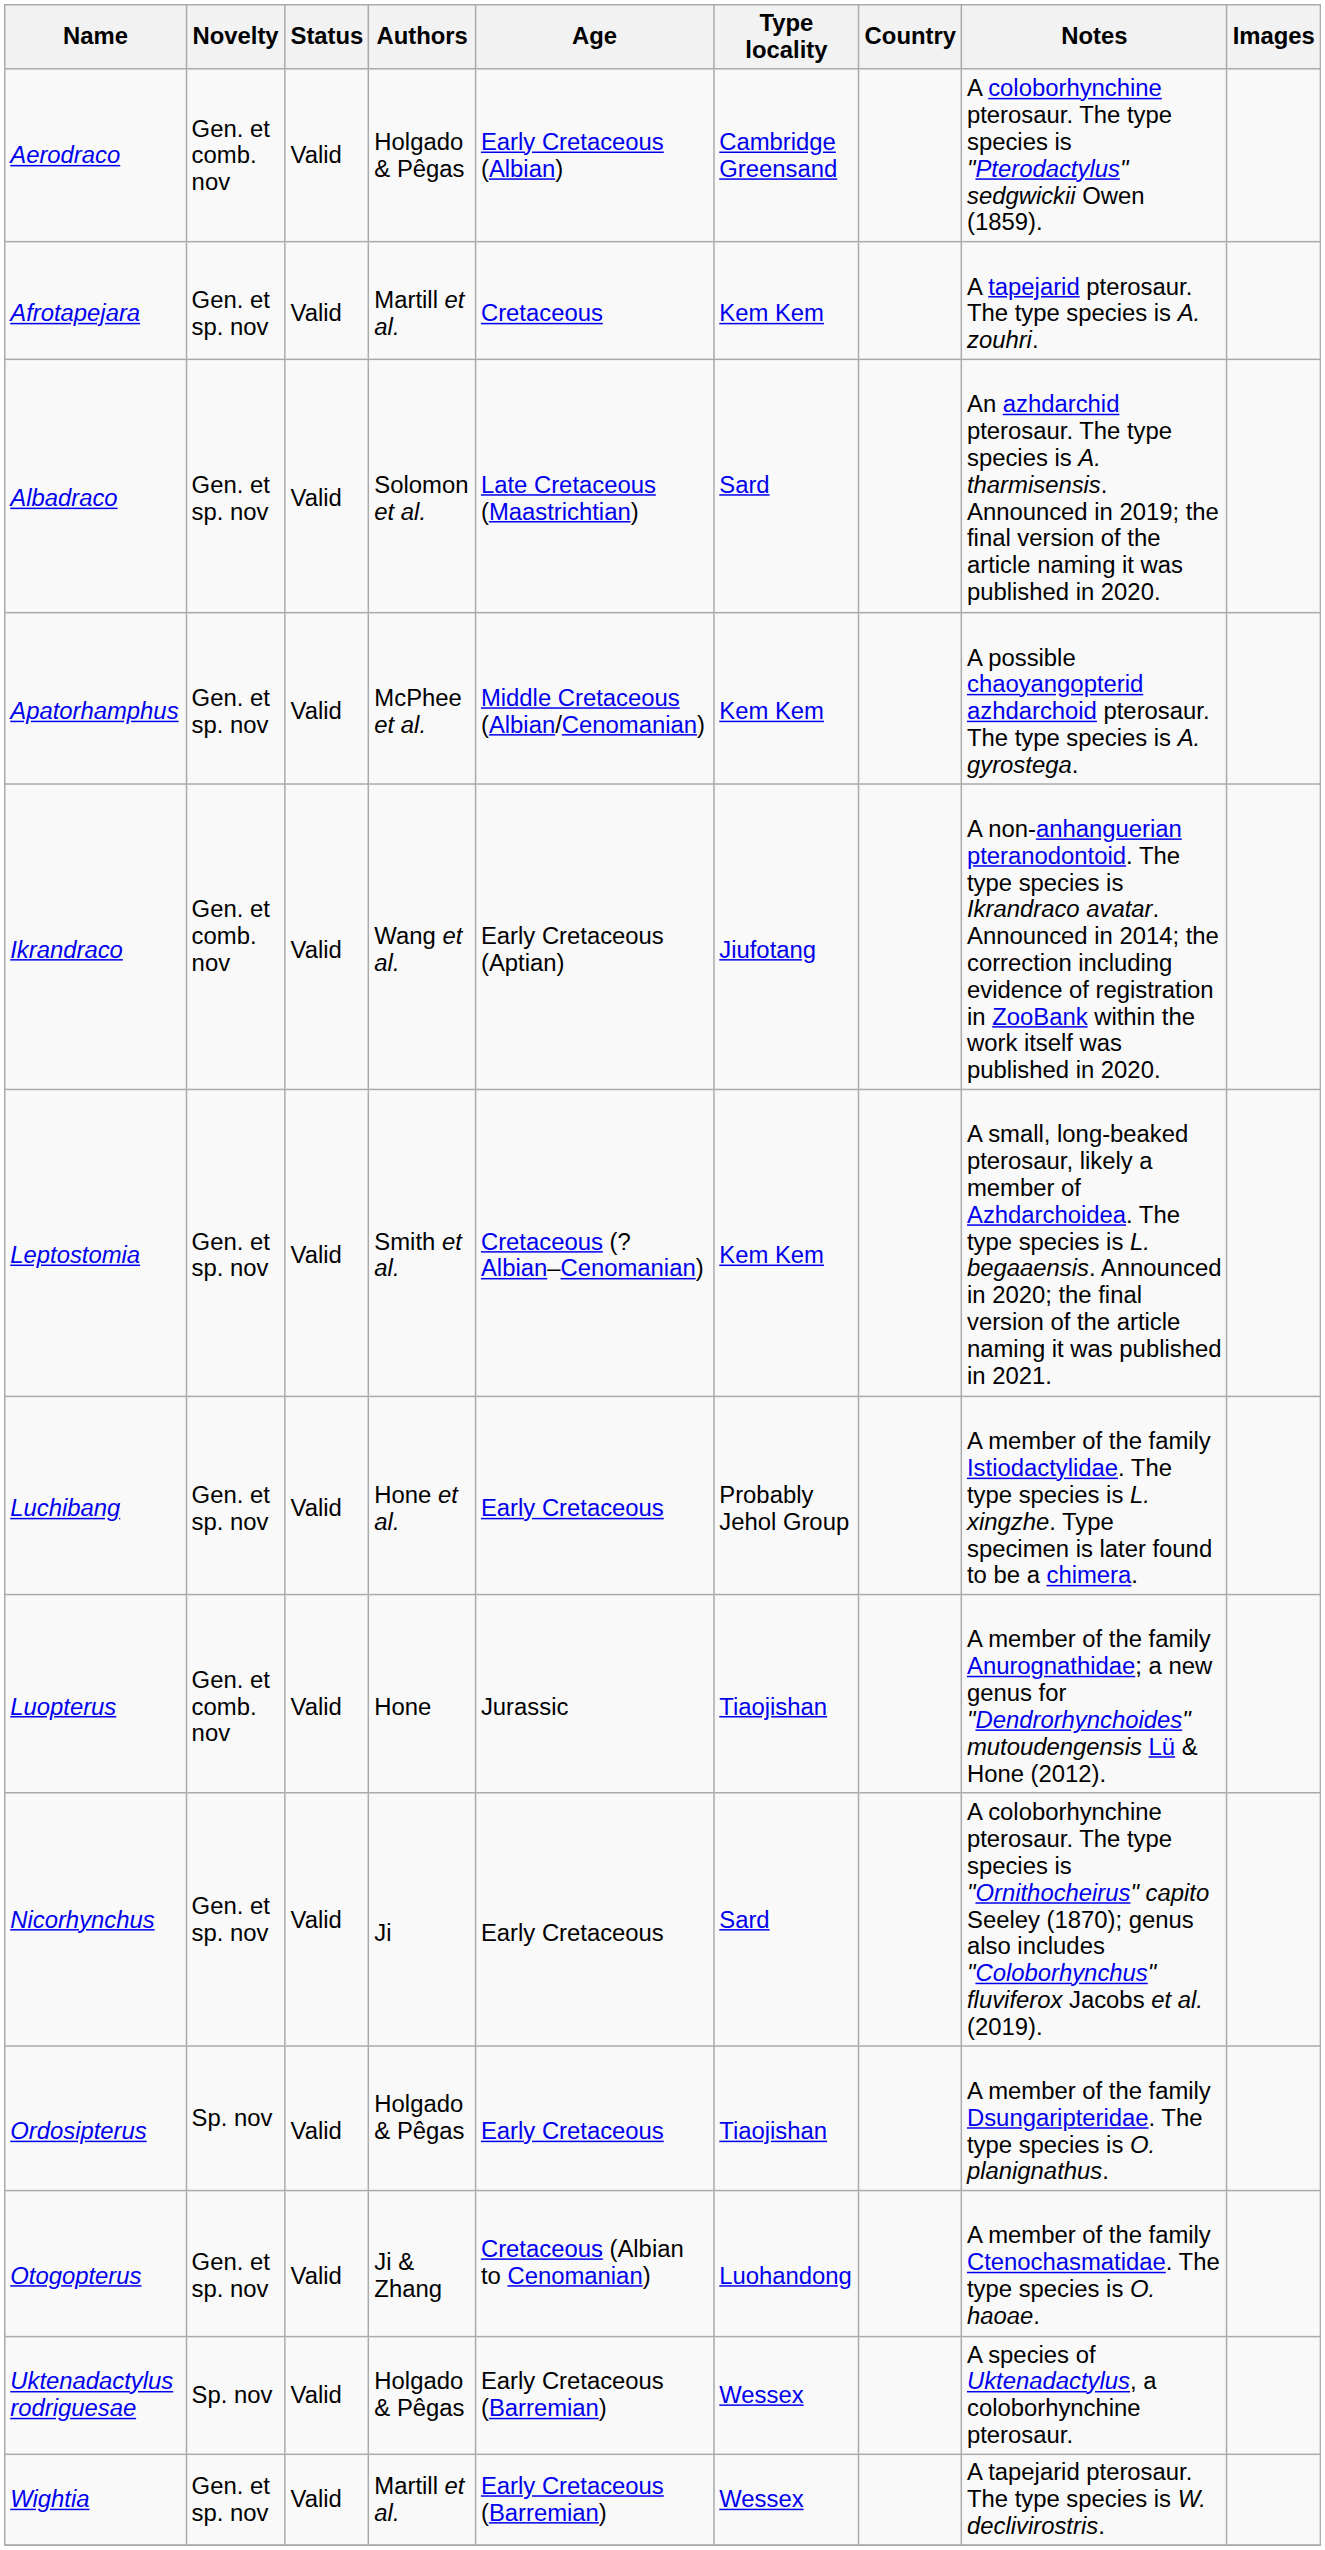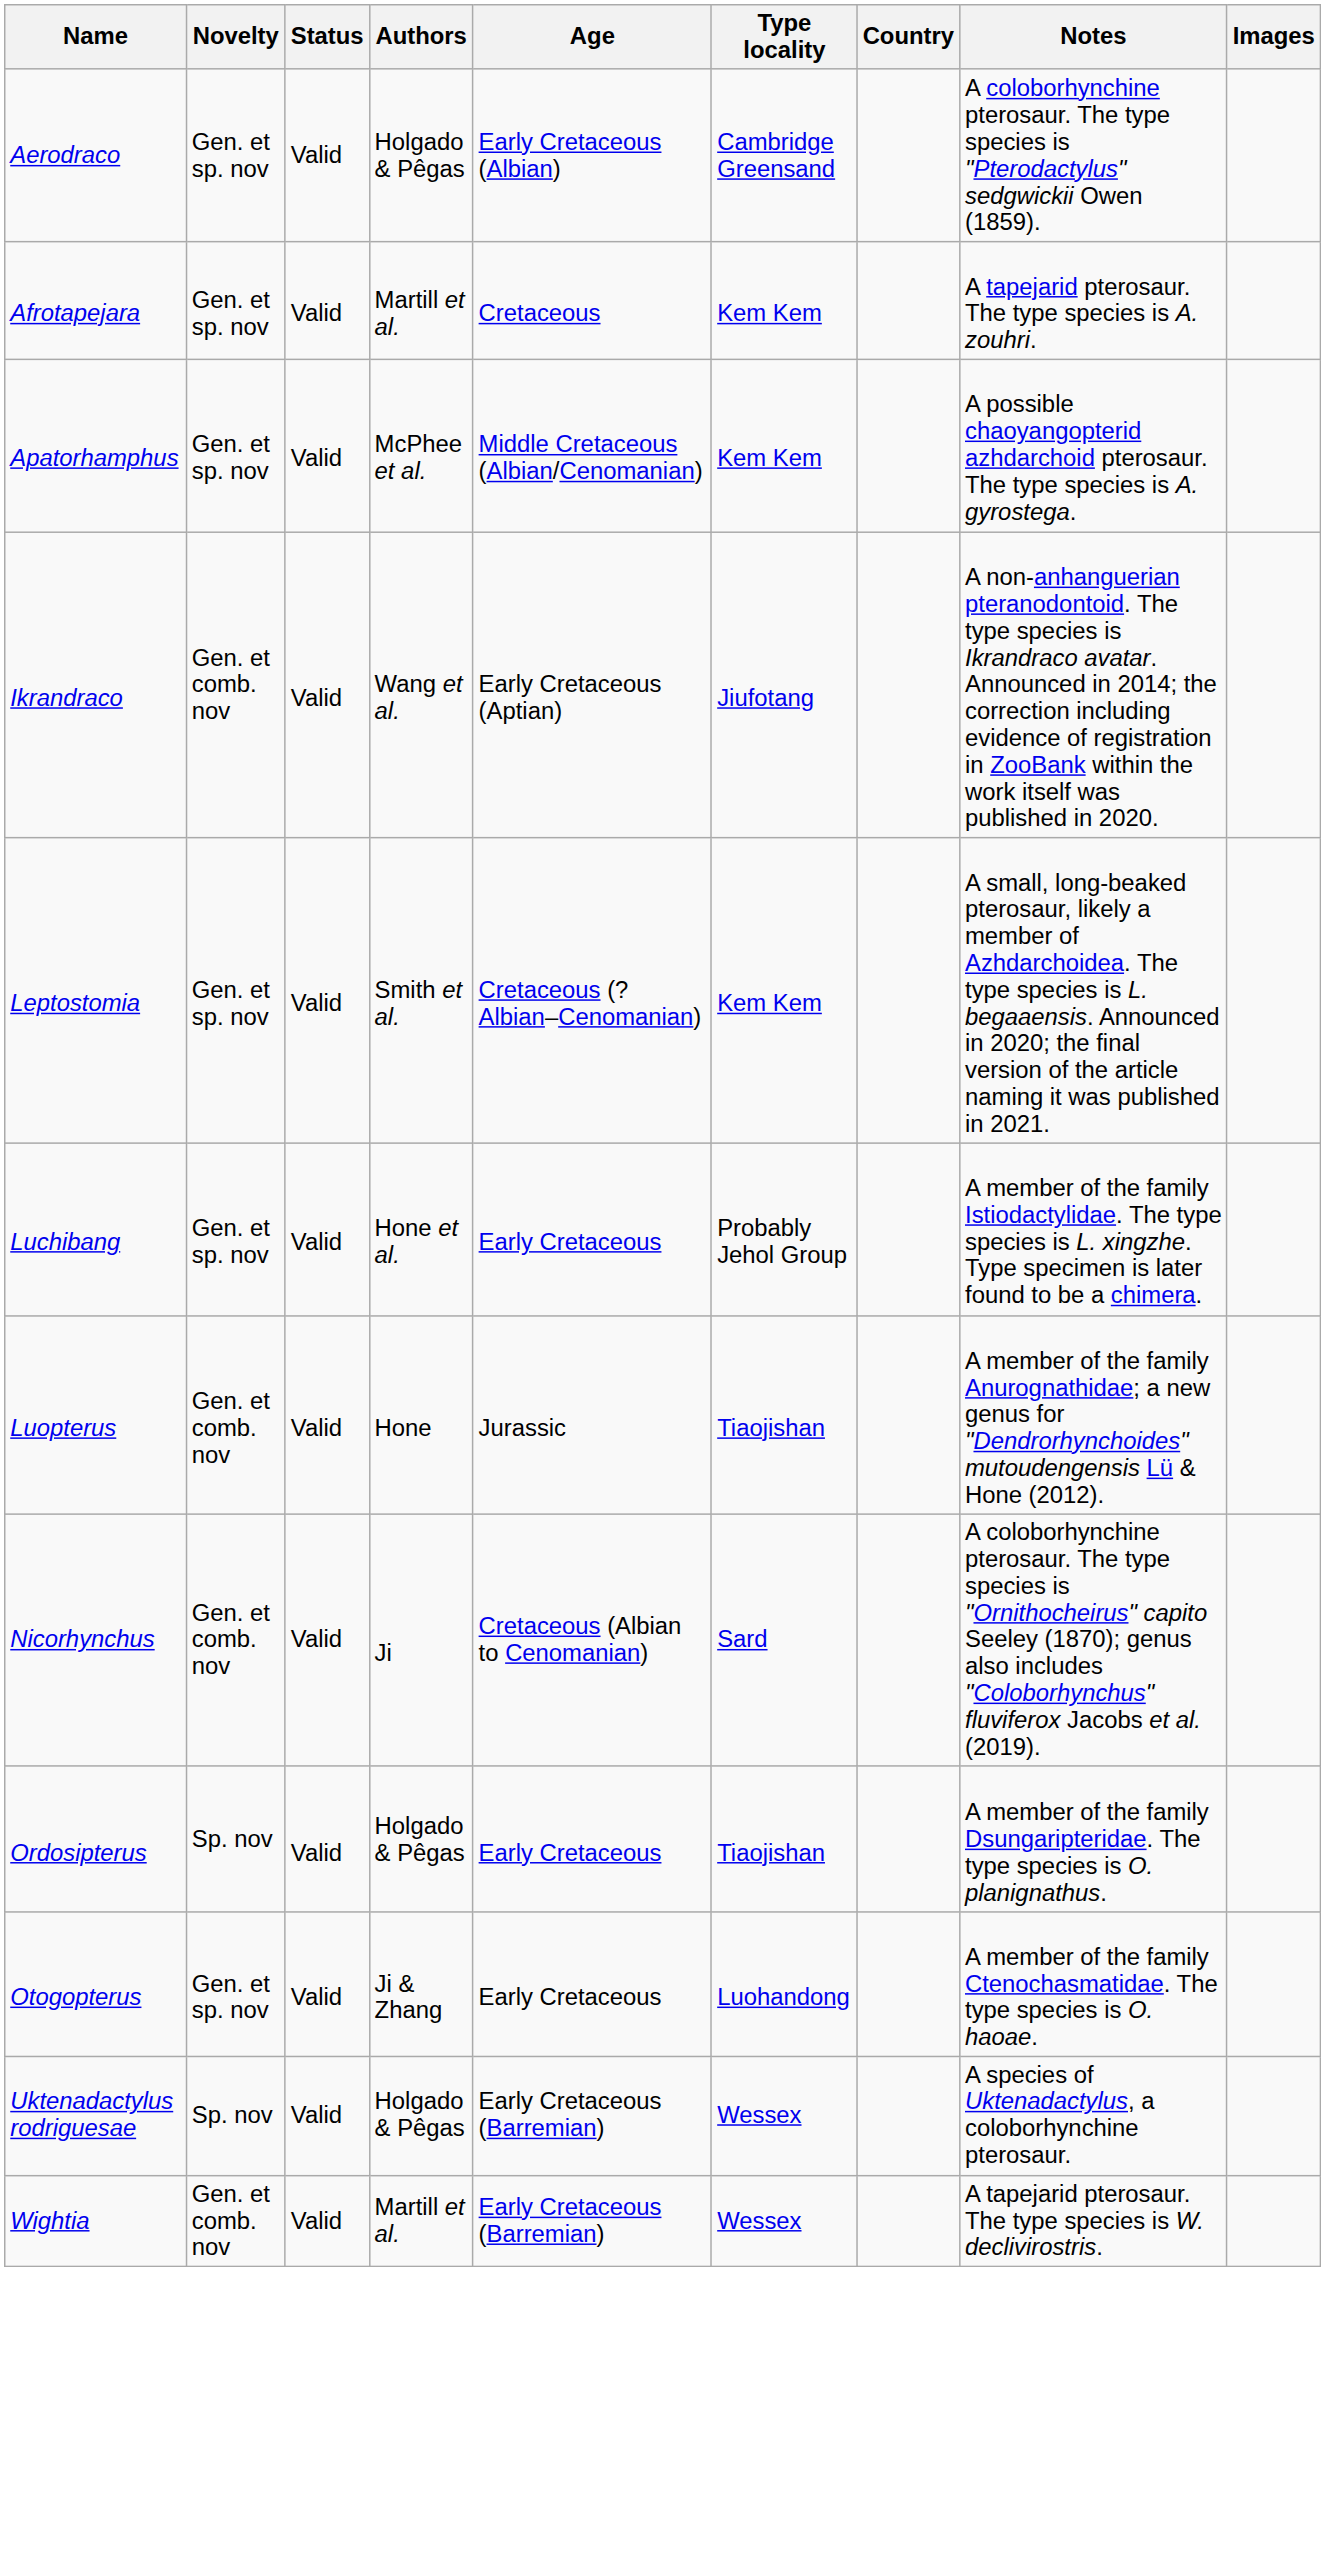 <table class="wikitable sortable" align="center" width="100%">
 <tr>
 <th>Name</th>
 <th>Novelty</th>
 <th>Status</th>
 <th>Authors</th>
 <th>Age</th>
 <th>Type locality</th>
 <th>Country</th>
 <th>Notes</th>
 <th>Images</th>
 </tr>
 <tr>
 <td><em><a href='#'>Aerodraco</a></em></td>
-<td>Gen. et comb. nov</td>
+<td>Gen. et sp. nov</td>
 <td>Valid</td>
 <td>Holgado & Pêgas</td>
 <td><a href='#'>Early Cretaceous</a> (<a href='#'>Albian</a>)</td>
 <td><a href='#'>Cambridge Greensand</a></td>
 <td></td>
 <td>A <a href='#'>coloborhynchine</a> pterosaur. The type species is <em>"<a href='#'>Pterodactylus</a>" sedgwickii</em> Owen (1859).</td>
 <td></td>
 </tr>
 <tr>
 <td><br><em><a href='#'>Afrotapejara</a></em></td>
 <td><br>Gen. et sp. nov</td>
 <td><br>Valid</td>
 <td><br>Martill <em>et al.</em></td>
 <td><br><a href='#'>Cretaceous</a></td>
 <td><br><a href='#'>Kem Kem</a></td>
 <td><br></td>
 <td><br>A <a href='#'>tapejarid</a> pterosaur. The type species is <em>A. zouhri</em>.</td>
 <td><br></td>
-</tr>
-<tr>
-<td><br><em><a href='#'>Albadraco</a></em></td>
-<td><br>Gen. et sp. nov</td>
-<td><br>Valid</td>
-<td><br>Solomon <em>et al.</em></td>
-<td><br><a href='#'>Late Cretaceous</a> (<a href='#'>Maastrichtian</a>)</td>
-<td><a href='#'>Sard</a></td>
-<td><br></td>
-<td><br>An <a href='#'>azhdarchid</a> pterosaur. The type species is <em>A. tharmisensis</em>. Announced in 2019; the final version of the article naming it was published in 2020.</td>
-<td></td>
 </tr>
 <tr>
 <td><br><em><a href='#'>Apatorhamphus</a></em></td>
 <td><br>Gen. et sp. nov</td>
 <td><br>Valid</td>
 <td><br>McPhee <em>et al.</em></td>
 <td><br><a href='#'>Middle Cretaceous</a> (<a href='#'>Albian</a>/<a href='#'>Cenomanian</a>)</td>
 <td><br><a href='#'>Kem Kem</a></td>
 <td><br></td>
 <td><br>A possible <a href='#'>chaoyangopterid</a> <a href='#'>azhdarchoid</a> pterosaur. The type species is <em>A. gyrostega</em>.</td>
 <td></td>
 </tr>
 <tr>
 <td><br><em><a href='#'>Ikrandraco</a></em></td>
 <td>Gen. et comb. nov</td>
 <td><br>Valid</td>
 <td><br>Wang <em>et al.</em></td>
 <td><br>Early Cretaceous (Aptian)</td>
 <td><br><a href='#'>Jiufotang</a></td>
 <td><br></td>
 <td><br>A non-<a href='#'>anhanguerian</a> <a href='#'>pteranodontoid</a>. The type species is <em>Ikrandraco avatar</em>. Announced in 2014; the correction including evidence of registration in <a href='#'>ZooBank</a> within the work itself was published in 2020.</td>
 <td></td>
 </tr>
 <tr>
 <td><br><em><a href='#'>Leptostomia</a></em></td>
 <td><br>Gen. et sp. nov</td>
 <td><br>Valid</td>
 <td><br>Smith <em>et al.</em></td>
 <td><br><a href='#'>Cretaceous</a> (?<a href='#'>Albian</a>–<a href='#'>Cenomanian</a>)</td>
 <td><br><a href='#'>Kem Kem</a></td>
 <td><br></td>
 <td><br>A small, long-beaked pterosaur, likely a member of <a href='#'>Azhdarchoidea</a>. The type species is <em>L. begaaensis</em>. Announced in 2020; the final version of the article naming it was published in 2021.</td>
 <td><br></td>
 </tr>
 <tr>
 <td><br><em><a href='#'>Luchibang</a></em></td>
 <td><br>Gen. et sp. nov</td>
 <td><br>Valid</td>
 <td><br>Hone <em>et al.</em></td>
 <td><br><a href='#'>Early Cretaceous</a></td>
 <td><br>Probably Jehol Group</td>
 <td><br></td>
 <td><br>A member of the family <a href='#'>Istiodactylidae</a>. The type species is <em>L. xingzhe</em>. Type specimen is later found to be a <a href='#'>chimera</a>.</td>
 <td></td>
 </tr>
 <tr>
 <td><br><em><a href='#'>Luopterus</a></em></td>
 <td><br>Gen. et comb. nov</td>
 <td><br>Valid</td>
 <td><br>Hone</td>
 <td><br>Jurassic</td>
 <td><br><a href='#'>Tiaojishan</a></td>
 <td><br></td>
 <td><br>A member of the family <a href='#'>Anurognathidae</a>; a new genus for <em>"<a href='#'>Dendrorhynchoides</a>" mutoudengensis</em> <a href='#'>Lü</a> & Hone (2012).</td>
 <td></td>
 </tr>
 <tr>
 <td><em><a href='#'>Nicorhynchus</a></em></td>
-<td>Gen. et sp. nov</td>
+<td>Gen. et comb. nov</td>
 <td>Valid</td>
 <td><br>Ji</td>
-<td><br>Early Cretaceous</td>
+<td><a href='#'>Cretaceous</a> (Albian to <a href='#'>Cenomanian</a>)</td>
 <td><a href='#'>Sard</a></td>
 <td><br></td>
 <td>A coloborhynchine pterosaur. The type species is <em>"<a href='#'>Ornithocheirus</a>" capito</em> Seeley (1870); genus also includes <em>"<a href='#'>Coloborhynchus</a>" fluviferox</em> Jacobs <em>et al.</em> (2019).</td>
 <td><br></td>
 </tr>
 <tr>
 <td><br><em><a href='#'>Ordosipterus</a></em></td>
 <td>Sp. nov</td>
 <td><br>Valid</td>
 <td>Holgado & Pêgas</td>
 <td><br><a href='#'>Early Cretaceous</a></td>
 <td><br><a href='#'>Tiaojishan</a></td>
 <td><br></td>
 <td><br>A member of the family <a href='#'>Dsungaripteridae</a>. The type species is <em>O. planignathus</em>.</td>
 <td></td>
 </tr>
 <tr>
 <td><br><em><a href='#'>Otogopterus</a></em></td>
 <td><br>Gen. et sp. nov</td>
 <td><br>Valid</td>
 <td><br>Ji & Zhang</td>
-<td><a href='#'>Cretaceous</a> (Albian to <a href='#'>Cenomanian</a>)</td>
+<td><br>Early Cretaceous</td>
 <td><br><a href='#'>Luohandong</a></td>
 <td><br></td>
 <td><br>A member of the family <a href='#'>Ctenochasmatidae</a>. The type species is <em>O. haoae</em>.</td>
 <td></td>
 </tr>
 <tr>
 <td><em><a href='#'>Uktenadactylus rodriguesae</a></em></td>
 <td>Sp. nov</td>
 <td>Valid</td>
 <td>Holgado & Pêgas</td>
 <td>Early Cretaceous (<a href='#'>Barremian</a>)</td>
 <td><a href='#'>Wessex</a></td>
 <td></td>
 <td>A species of <em><a href='#'>Uktenadactylus</a></em>, a coloborhynchine pterosaur.</td>
 <td></td>
 </tr>
 <tr>
 <td><em><a href='#'>Wightia</a></em></td>
-<td>Gen. et sp. nov</td>
+<td>Gen. et comb. nov</td>
 <td>Valid</td>
 <td>Martill <em>et al.</em></td>
 <td><a href='#'>Early Cretaceous</a> (<a href='#'>Barremian</a>)</td>
 <td><a href='#'>Wessex</a></td>
 <td></td>
 <td>A tapejarid pterosaur. The type species is <em>W. declivirostris</em>.</td>
 <td></td>
 </tr>
 <tr>
 </tr>
 </table>
